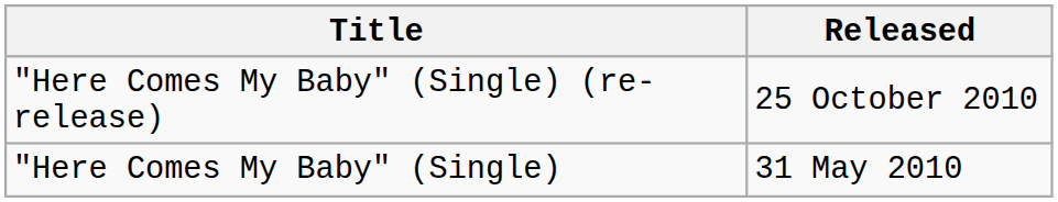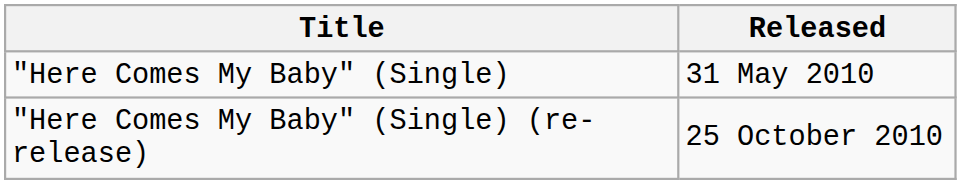 <table class="wikitable">
 <tr>
 <th style="width:300px;">Title</th>
 <th style="width:120px;">Released</th>
 </tr>
 <tr>
+<td>"Here Comes My Baby" (Single)</td>
+<td>31 May 2010</td>
+</tr>
+<tr>
 <td>"Here Comes My Baby" (Single) (re-release)</td>
 <td>25 October 2010</td>
 </tr>
-<tr>
-<td>"Here Comes My Baby" (Single)</td>
-<td>31 May 2010</td>
-</tr>
 </table>
